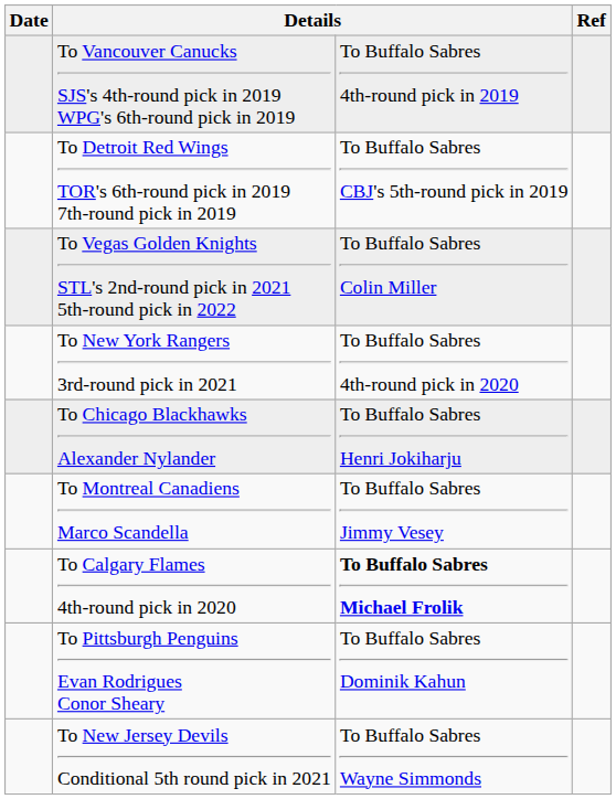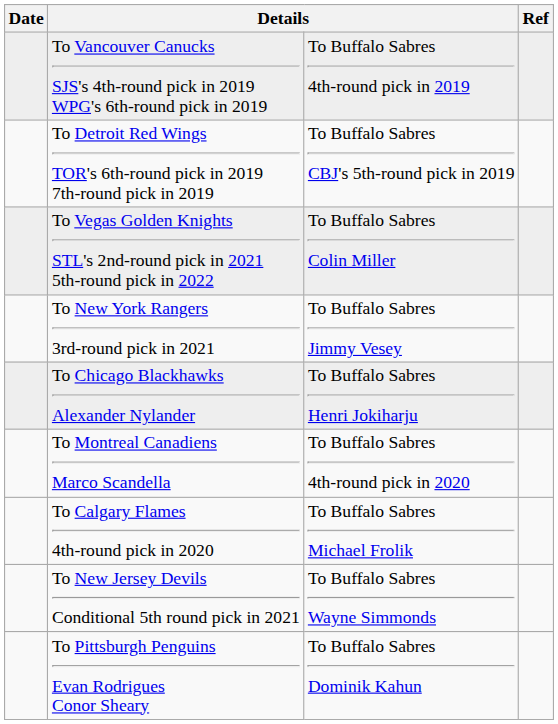 <table class="wikitable">
 <tr>
 <th>Date</th>
 <th colspan="2">Details</th>
 <th>Ref</th>
 </tr>
 <tr style="background:#eee;">
 <td></td>
 <td valign="top">To <a href='#'>Vancouver Canucks</a><hr><a href='#'>SJS</a>'s 4th-round pick in 2019<br><a href='#'>WPG</a>'s 6th-round pick in 2019</td>
 <td valign="top">To Buffalo Sabres<hr>4th-round pick in <a href='#'>2019</a></td>
 <td></td>
 </tr>
 <tr>
 <td></td>
 <td valign="top">To <a href='#'>Detroit Red Wings</a><hr><a href='#'>TOR</a>'s 6th-round pick in 2019<br>7th-round pick in 2019</td>
 <td valign="top">To Buffalo Sabres<hr><a href='#'>CBJ</a>'s 5th-round pick in 2019</td>
 <td></td>
 </tr>
 <tr style="background:#eee;">
 <td></td>
 <td valign="top">To <a href='#'>Vegas Golden Knights</a><hr><a href='#'>STL</a>'s 2nd-round pick in <a href='#'>2021</a><br>5th-round pick in <a href='#'>2022</a></td>
 <td valign="top">To Buffalo Sabres<hr><a href='#'>Colin Miller</a></td>
 <td></td>
 </tr>
 <tr>
 <td></td>
 <td valign="top">To <a href='#'>New York Rangers</a><hr>3rd-round pick in 2021</td>
-<td valign="top">To Buffalo Sabres<hr>4th-round pick in <a href='#'>2020</a></td>
+<td valign="top">To Buffalo Sabres<hr><a href='#'>Jimmy Vesey</a></td>
 <td></td>
 </tr>
 <tr style="background:#eee;">
 <td></td>
 <td valign="top">To <a href='#'>Chicago Blackhawks</a><hr><a href='#'>Alexander Nylander</a></td>
 <td valign="top">To Buffalo Sabres<hr><a href='#'>Henri Jokiharju</a></td>
 <td></td>
 </tr>
 <tr>
 <td></td>
 <td valign="top">To <a href='#'>Montreal Canadiens</a><hr><a href='#'>Marco Scandella</a></td>
-<td valign="top">To Buffalo Sabres<hr><a href='#'>Jimmy Vesey</a></td>
+<td valign="top">To Buffalo Sabres<hr>4th-round pick in <a href='#'>2020</a></td>
 <td></td>
 </tr>
 <tr>
 <td></td>
 <td valign="top">To <a href='#'>Calgary Flames</a><hr>4th-round pick in 2020</td>
-<td valign="top"><strong>To Buffalo Sabres<hr><a href='#'>Michael Frolik</a></strong></td>
+<td valign="top">To Buffalo Sabres<hr><a href='#'>Michael Frolik</a></td>
+<td></td>
+</tr>
+<tr>
+<td></td>
+<td valign="top">To <a href='#'>New Jersey Devils</a><hr>Conditional 5th round pick in 2021</td>
+<td valign="top">To Buffalo Sabres<hr><a href='#'>Wayne Simmonds</a></td>
 <td></td>
 </tr>
 <tr>
 <td></td>
 <td valign="top">To <a href='#'>Pittsburgh Penguins</a><hr><a href='#'>Evan Rodrigues</a><br><a href='#'>Conor Sheary</a></td>
 <td valign="top">To Buffalo Sabres<hr><a href='#'>Dominik Kahun</a></td>
 <td></td>
 </tr>
-<tr>
-<td></td>
-<td valign="top">To <a href='#'>New Jersey Devils</a><hr>Conditional 5th round pick in 2021</td>
-<td valign="top">To Buffalo Sabres<hr><a href='#'>Wayne Simmonds</a></td>
-<td></td>
-</tr>
 </table>
